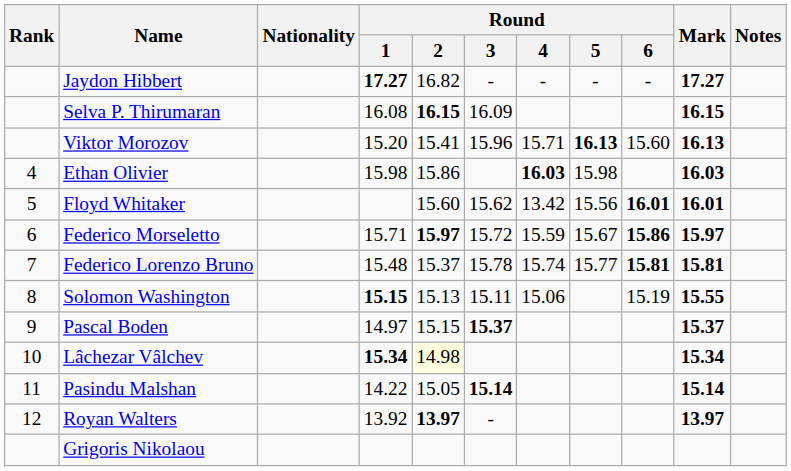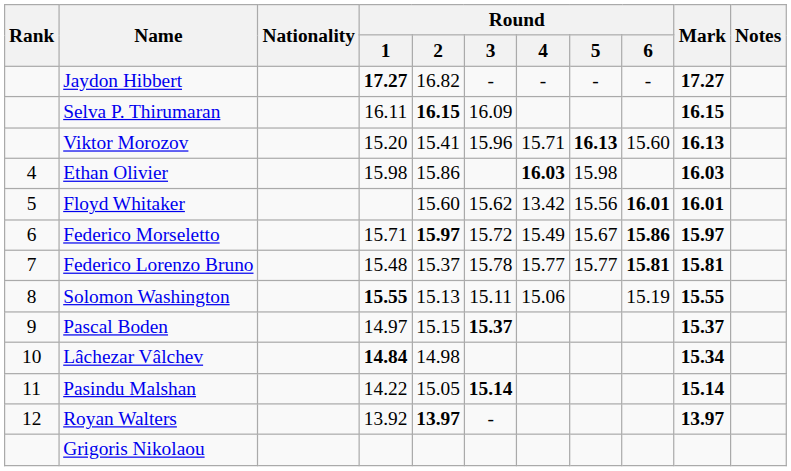 <table class="wikitable sortable" style="text-align:center">
 <tr>
 <th rowspan=2>Rank</th>
 <th rowspan=2>Name</th>
 <th rowspan=2>Nationality</th>
 <th colspan=6>Round</th>
 <th rowspan=2>Mark</th>
 <th rowspan=2>Notes</th>
 </tr>
 <tr>
 <th>1</th>
 <th>2</th>
 <th>3</th>
 <th>4</th>
 <th>5</th>
 <th>6</th>
 </tr>
 <tr>
 <td></td>
 <td align=left><a href='#'>Jaydon Hibbert</a></td>
 <td align=left></td>
 <td><strong>17.27</strong></td>
 <td>16.82</td>
 <td>-</td>
 <td>-</td>
 <td>-</td>
 <td>-</td>
 <td><strong>17.27</strong></td>
 <td></td>
 </tr>
 <tr>
 <td></td>
 <td align=left><a href='#'>Selva P. Thirumaran</a></td>
 <td align=left></td>
-<td>16.08</td>
+<td>16.11</td>
 <td><strong>16.15</strong></td>
 <td>16.09</td>
 <td></td>
 <td></td>
 <td></td>
 <td><strong>16.15</strong></td>
 <td></td>
 </tr>
 <tr>
 <td></td>
 <td align=left><a href='#'>Viktor Morozov</a></td>
 <td align=left></td>
 <td>15.20</td>
 <td>15.41</td>
 <td>15.96</td>
 <td>15.71</td>
 <td><strong>16.13</strong></td>
 <td>15.60</td>
 <td><strong>16.13</strong></td>
 <td></td>
 </tr>
 <tr>
 <td>4</td>
 <td align=left><a href='#'>Ethan Olivier</a></td>
 <td align=left></td>
 <td>15.98</td>
 <td>15.86</td>
 <td></td>
 <td><strong>16.03</strong></td>
 <td>15.98</td>
 <td></td>
 <td><strong>16.03</strong></td>
 <td></td>
 </tr>
 <tr>
 <td>5</td>
 <td align=left><a href='#'>Floyd Whitaker</a></td>
 <td align=left></td>
 <td></td>
 <td>15.60</td>
 <td>15.62</td>
 <td>13.42</td>
 <td>15.56</td>
 <td><strong>16.01</strong></td>
 <td><strong>16.01</strong></td>
 <td></td>
 </tr>
 <tr>
 <td>6</td>
 <td align=left><a href='#'>Federico Morseletto</a></td>
 <td align=left></td>
 <td>15.71</td>
 <td><strong>15.97</strong></td>
 <td>15.72</td>
-<td>15.59</td>
+<td>15.49</td>
 <td>15.67</td>
 <td><strong>15.86</strong></td>
 <td><strong>15.97</strong></td>
 <td></td>
 </tr>
 <tr>
 <td>7</td>
 <td align=left><a href='#'>Federico Lorenzo Bruno</a></td>
 <td align=left></td>
 <td>15.48</td>
 <td>15.37</td>
 <td>15.78</td>
-<td>15.74</td>
+<td>15.77</td>
 <td>15.77</td>
 <td><strong>15.81</strong></td>
 <td><strong>15.81</strong></td>
 <td></td>
 </tr>
 <tr>
 <td>8</td>
 <td align=left><a href='#'>Solomon Washington</a></td>
 <td align=left></td>
-<td><strong>15.15</strong></td>
+<td><strong>15.55</strong></td>
 <td>15.13</td>
 <td>15.11</td>
 <td>15.06</td>
 <td></td>
 <td>15.19</td>
 <td><strong>15.55</strong></td>
 <td></td>
 </tr>
 <tr>
 <td>9</td>
 <td align=left><a href='#'>Pascal Boden</a></td>
 <td align=left></td>
 <td>14.97</td>
 <td>15.15</td>
 <td><strong>15.37</strong></td>
 <td></td>
 <td></td>
 <td></td>
 <td><strong>15.37</strong></td>
 <td></td>
 </tr>
 <tr>
 <td>10</td>
 <td align=left><a href='#'>Lâchezar Vâlchev</a></td>
 <td align=left></td>
-<td><strong>15.34</strong></td>
-<td style="background: lightyellow;">14.98</td>
+<td><strong>14.84</strong></td>
+<td>14.98</td>
 <td></td>
 <td></td>
 <td></td>
 <td></td>
 <td><strong>15.34</strong></td>
 <td></td>
 </tr>
 <tr>
 <td>11</td>
 <td align=left><a href='#'>Pasindu Malshan</a></td>
 <td align=left></td>
 <td>14.22</td>
 <td>15.05</td>
 <td><strong>15.14</strong></td>
 <td></td>
 <td></td>
 <td></td>
 <td><strong>15.14</strong></td>
 <td></td>
 </tr>
 <tr>
 <td>12</td>
 <td align=left><a href='#'>Royan Walters</a></td>
 <td align=left></td>
 <td>13.92</td>
 <td><strong>13.97</strong></td>
 <td>-</td>
 <td></td>
 <td></td>
 <td></td>
 <td><strong>13.97</strong></td>
 <td></td>
 </tr>
 <tr>
 <td></td>
 <td align=left><a href='#'>Grigoris Nikolaou</a></td>
 <td align=left></td>
 <td></td>
 <td></td>
 <td></td>
 <td></td>
 <td></td>
 <td></td>
 <td></td>
 <td></td>
 </tr>
 </table>
